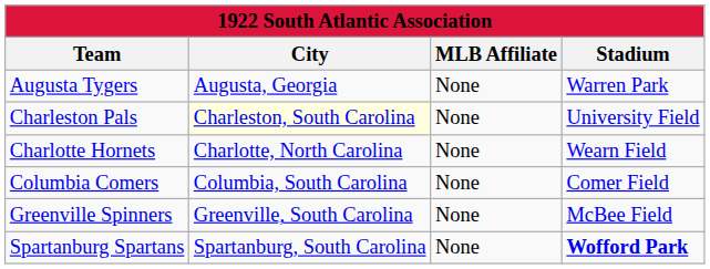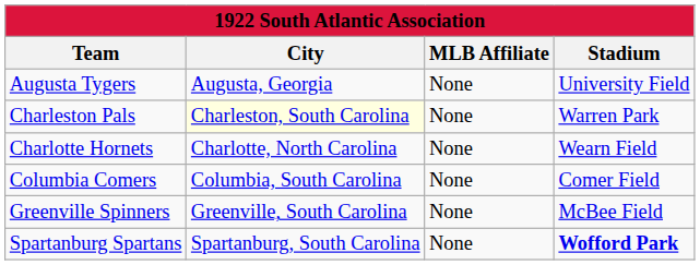 <table class="wikitable" style="width:auto">
 <tr>
 <td bgcolor="#DC143C" align="center" colspan="7"><strong><span>1922 South Atlantic Association</span></strong></td>
 </tr>
 <tr>
 <th>Team</th>
 <th>City</th>
 <th>MLB Affiliate</th>
 <th>Stadium</th>
 </tr>
 <tr>
 <td><a href='#'>Augusta Tygers</a></td>
 <td><a href='#'>Augusta, Georgia</a></td>
 <td>None</td>
-<td><a href='#'>Warren Park</a></td>
+<td><a href='#'>University Field</a></td>
 </tr>
 <tr>
 <td><a href='#'>Charleston Pals</a></td>
 <td style="background: lightyellow;"><a href='#'>Charleston, South Carolina</a></td>
 <td>None</td>
-<td><a href='#'>University Field</a></td>
+<td><a href='#'>Warren Park</a></td>
 </tr>
 <tr>
 <td><a href='#'>Charlotte Hornets</a></td>
 <td><a href='#'>Charlotte, North Carolina</a></td>
 <td>None</td>
 <td><a href='#'>Wearn Field</a></td>
 </tr>
 <tr>
 <td><a href='#'>Columbia Comers</a></td>
 <td><a href='#'>Columbia, South Carolina</a></td>
 <td>None</td>
 <td><a href='#'>Comer Field</a></td>
 </tr>
 <tr>
 <td><a href='#'>Greenville Spinners</a></td>
 <td><a href='#'>Greenville, South Carolina</a></td>
 <td>None</td>
 <td><a href='#'>McBee Field</a></td>
 </tr>
 <tr>
 <td><a href='#'>Spartanburg Spartans</a></td>
 <td><a href='#'>Spartanburg, South Carolina</a></td>
 <td>None</td>
 <td><strong><a href='#'>Wofford Park</a></strong></td>
 </tr>
 </table>
